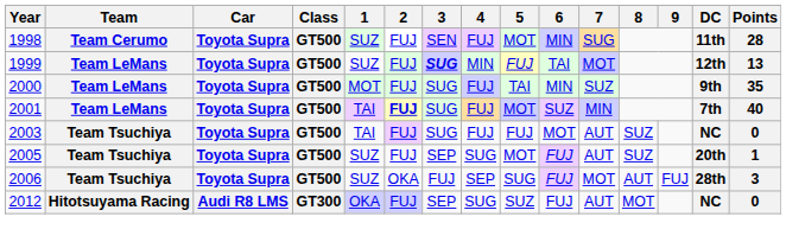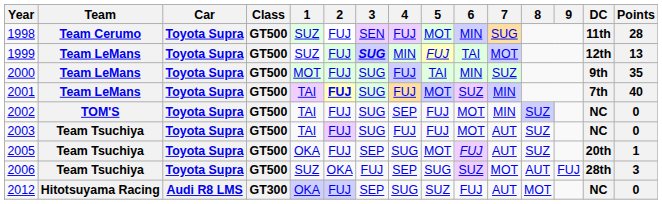 <table class="wikitable" style="text-align:center; font-size:85%">
 <tr>
 <th>Year</th>
 <th>Team</th>
 <th>Car</th>
 <th>Class</th>
 <th>1</th>
 <th>2</th>
 <th>3</th>
 <th>4</th>
 <th>5</th>
 <th>6</th>
 <th>7</th>
 <th>8</th>
 <th>9</th>
 <th>DC</th>
 <th>Points</th>
 </tr>
 <tr>
 <td><a href='#'>1998</a></td>
 <th nowrap><a href='#'>Team Cerumo</a></th>
 <th nowrap><a href='#'>Toyota Supra</a></th>
 <th>GT500</th>
 <td style="background:#DFFFDF;"><a href='#'>SUZ</a><br></td>
 <td style="background:#FFFFFF;"><a href='#'>FUJ</a><br></td>
 <td style="background:#EFCFFF;"><a href='#'>SEN</a><br></td>
 <td style="background:#EFCFFF;"><a href='#'>FUJ</a><br></td>
 <td style="background:#DFFFDF;"><a href='#'>MOT</a><br></td>
 <td style="background:#CFCFFF;"><a href='#'>MIN</a><br></td>
 <td style="background:#FFDF9F;"><a href='#'>SUG</a><br></td>
 <td colspan=2></td>
 <th>11th</th>
 <th>28</th>
 </tr>
 <tr>
 <td><a href='#'>1999</a></td>
 <th nowrap><a href='#'>Team LeMans</a></th>
 <th nowrap><a href='#'>Toyota Supra</a></th>
 <th>GT500</th>
 <td><a href='#'>SUZ</a></td>
 <td style="background:#DFFFDF;"><a href='#'>FUJ</a><br></td>
 <td style="background:#CFCFFF;"><strong><em><a href='#'>SUG</a></em></strong><br></td>
 <td style="background:#DFFFDF;"><a href='#'>MIN</a><br></td>
 <td style="background:#FFFFBF;"><em><a href='#'>FUJ</a></em><br></td>
 <td style="background:#DFFFDF;"><a href='#'>TAI</a><br></td>
 <td style="background:#CFCFFF;"><a href='#'>MOT</a><br></td>
 <td colspan=2></td>
 <th>12th</th>
 <th>13</th>
 </tr>
 <tr>
 <td><a href='#'>2000</a></td>
 <th nowrap><a href='#'>Team LeMans</a></th>
 <th nowrap><a href='#'>Toyota Supra</a></th>
 <th>GT500</th>
 <td style="background:#DFFFDF;"><a href='#'>MOT</a><br></td>
 <td style="background:#DFFFDF;"><a href='#'>FUJ</a><br></td>
 <td style="background:#DFFFDF;"><a href='#'>SUG</a><br></td>
 <td style="background:#CFCFFF;"><a href='#'>FUJ</a><br></td>
 <td style="background:#DFFFDF;"><a href='#'>TAI</a><br></td>
 <td style="background:#DFFFDF;"><a href='#'>MIN</a><br></td>
 <td style="background:#DFFFDF;"><a href='#'>SUZ</a><br></td>
 <td colspan=2></td>
 <th>9th</th>
 <th>35</th>
 </tr>
 <tr>
 <td><a href='#'>2001</a></td>
 <th nowrap><a href='#'>Team LeMans</a></th>
 <th nowrap><a href='#'>Toyota Supra</a></th>
 <th>GT500</th>
 <td style="background:#EFCFFF;"><a href='#'>TAI</a><br></td>
 <td style="background:#FFFFBF;"><strong><a href='#'>FUJ</a></strong><br></td>
 <td style="background:#DFFFDF;"><a href='#'>SUG</a><br></td>
 <td style="background:#FFDF9F;"><a href='#'>FUJ</a><br></td>
 <td style="background:#CFCFFF;"><a href='#'>MOT</a><br></td>
 <td style="background:#EFCFFF;"><a href='#'>SUZ</a><br></td>
 <td style="background:#CFCFFF;"><a href='#'>MIN</a><br></td>
 <td colspan=2></td>
 <th>7th</th>
 <th>40</th>
 </tr>
 <tr>
+<td><a href='#'>2002</a></td>
+<th nowrap><a href='#'>TOM'S</a></th>
+<th nowrap><a href='#'>Toyota Supra</a></th>
+<th>GT500</th>
+<td><a href='#'>TAI</a></td>
+<td><a href='#'>FUJ</a></td>
+<td><a href='#'>SUG</a></td>
+<td><a href='#'>SEP</a></td>
+<td><a href='#'>FUJ</a></td>
+<td><a href='#'>MOT</a></td>
+<td><a href='#'>MIN</a></td>
+<td style="background:#CFCFFF;"><a href='#'>SUZ</a><br></td>
+<td></td>
+<th>NC</th>
+<th>0</th>
+</tr>
+<tr>
 <td><a href='#'>2003</a></td>
 <th nowrap>Team Tsuchiya</th>
 <th nowrap><a href='#'>Toyota Supra</a></th>
 <th>GT500</th>
 <td><a href='#'>TAI</a></td>
 <td style="background:#EFCFFF;"><a href='#'>FUJ</a><br></td>
 <td><a href='#'>SUG</a></td>
 <td><a href='#'>FUJ</a></td>
 <td><a href='#'>FUJ</a></td>
 <td><a href='#'>MOT</a></td>
 <td><a href='#'>AUT</a></td>
 <td><a href='#'>SUZ</a></td>
 <td></td>
 <th>NC</th>
 <th>0</th>
 </tr>
 <tr>
 <td><a href='#'>2005</a></td>
 <th nowrap>Team Tsuchiya</th>
 <th nowrap><a href='#'>Toyota Supra</a></th>
 <th>GT500</th>
-<td><a href='#'>SUZ</a></td>
+<td><a href='#'>OKA</a></td>
 <td><a href='#'>FUJ</a></td>
 <td><a href='#'>SEP</a></td>
 <td><a href='#'>SUG</a></td>
 <td><a href='#'>MOT</a></td>
 <td style="background:#EFCFFF;"><em><a href='#'>FUJ</a></em><br></td>
 <td><a href='#'>AUT</a></td>
 <td><a href='#'>SUZ</a></td>
 <td></td>
 <th>20th</th>
 <th>1</th>
 </tr>
 <tr>
 <td><a href='#'>2006</a></td>
 <th nowrap>Team Tsuchiya</th>
 <th nowrap><a href='#'>Toyota Supra</a></th>
 <th>GT500</th>
 <td><a href='#'>SUZ</a></td>
 <td><a href='#'>OKA</a></td>
 <td><a href='#'>FUJ</a></td>
 <td><a href='#'>SEP</a></td>
 <td><a href='#'>SUG</a></td>
-<td style="background:#EFCFFF;"><em><a href='#'>FUJ</a></em><br></td>
+<td style="background:#EFCFFF;"><a href='#'>SUZ</a><br></td>
 <td><a href='#'>MOT</a></td>
 <td><a href='#'>AUT</a></td>
 <td><a href='#'>FUJ</a></td>
 <th>28th</th>
 <th>3</th>
 </tr>
 <tr>
 <td><a href='#'>2012</a></td>
 <th nowrap>Hitotsuyama Racing</th>
 <th nowrap><a href='#'>Audi R8 LMS</a></th>
 <th>GT300</th>
 <td style="background:#CFCFFF;"><a href='#'>OKA</a><br></td>
 <td style="background:#CFCFFF;"><a href='#'>FUJ</a><br></td>
 <td><a href='#'>SEP</a></td>
 <td><a href='#'>SUG</a></td>
 <td><a href='#'>SUZ</a></td>
 <td><a href='#'>FUJ</a></td>
 <td><a href='#'>AUT</a></td>
 <td><a href='#'>MOT</a></td>
 <td></td>
 <th>NC</th>
 <th>0</th>
 </tr>
 </table>
